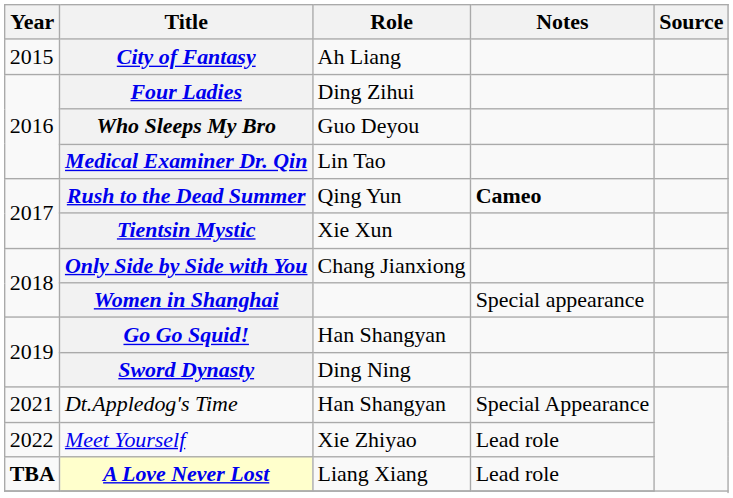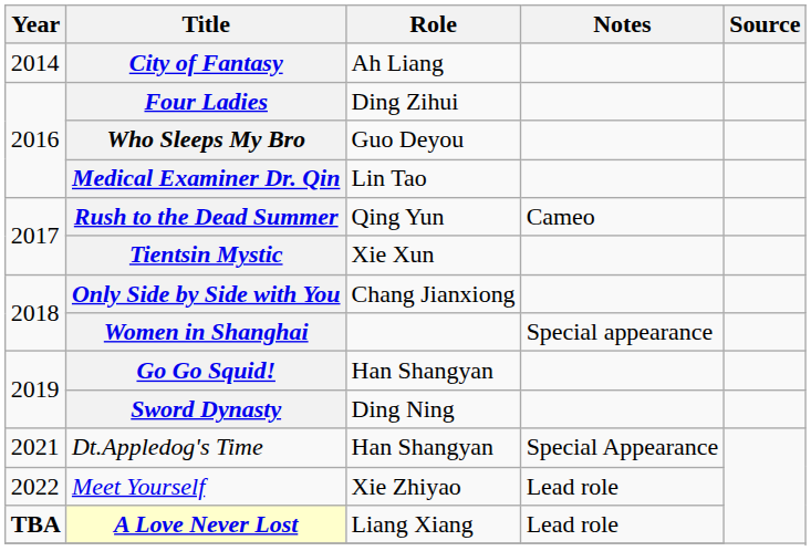 <table class="wikitable plainrowheaders sortable">
 <tr>
 <th scope="col">Year</th>
 <th scope="col">Title</th>
 <th scope="col">Role</th>
 <th scope="col" class="unsortable">Notes</th>
 <th scope="col" class="unsortable">Source</th>
 </tr>
 <tr>
-<td>2015</td>
+<td>2014</td>
 <th scope="row"><em><a href='#'>City of Fantasy</a></em></th>
 <td>Ah Liang</td>
 <td></td>
 <td></td>
 </tr>
 <tr>
 <td rowspan=3>2016</td>
 <th scope="row"><em><a href='#'>Four Ladies</a></em></th>
 <td>Ding Zihui</td>
 <td></td>
 <td></td>
 </tr>
 <tr>
 <th scope="row"><em>Who Sleeps My Bro</em></th>
 <td>Guo Deyou</td>
 <td></td>
 <td></td>
 </tr>
 <tr>
 <th scope="row"><em><a href='#'>Medical Examiner Dr. Qin</a></em></th>
 <td>Lin Tao</td>
 <td></td>
 <td></td>
 </tr>
 <tr>
 <td rowspan=2>2017</td>
 <th scope="row"><em><a href='#'>Rush to the Dead Summer</a></em></th>
 <td>Qing Yun</td>
-<td><strong>Cameo</strong></td>
+<td>Cameo</td>
 <td></td>
 </tr>
 <tr>
 <th scope="row"><em><a href='#'>Tientsin Mystic</a></em></th>
 <td>Xie Xun</td>
 <td></td>
 <td></td>
 </tr>
 <tr>
 <td rowspan=2>2018</td>
 <th scope="row"><em><a href='#'>Only Side by Side with You</a></em></th>
 <td>Chang Jianxiong</td>
 <td></td>
 <td></td>
 </tr>
 <tr>
 <th scope="row"><em><a href='#'>Women in Shanghai</a></em></th>
 <td Chen Xiaowei></td>
 <td>Special appearance</td>
 <td></td>
 </tr>
 <tr>
 <td rowspan=2>2019</td>
 <th scope="row"><em><a href='#'>Go Go Squid!</a></em></th>
 <td>Han Shangyan</td>
 <td></td>
 <td></td>
 </tr>
 <tr>
 <th scope="row"><em><a href='#'>Sword Dynasty</a></em></th>
 <td>Ding Ning</td>
 <td></td>
 <td></td>
 </tr>
 <tr>
 <td>2021</td>
 <td><em>Dt.Appledog's Time</em></td>
 <td>Han Shangyan</td>
 <td>Special Appearance</td>
 </tr>
 <tr>
 <td>2022</td>
 <td><em><a href='#'>Meet Yourself</a></em></td>
 <td>Xie Zhiyao</td>
 <td>Lead role</td>
 </tr>
 <tr>
 <td rowspan=1><strong>TBA</strong></td>
 <th scope="row" style="background:#FFFFCC;"><em><a href='#'>A Love Never Lost</a></em> </th>
 <td>Liang Xiang</td>
 <td>Lead role</td>
 </tr>
 <tr>
 </tr>
 </table>
